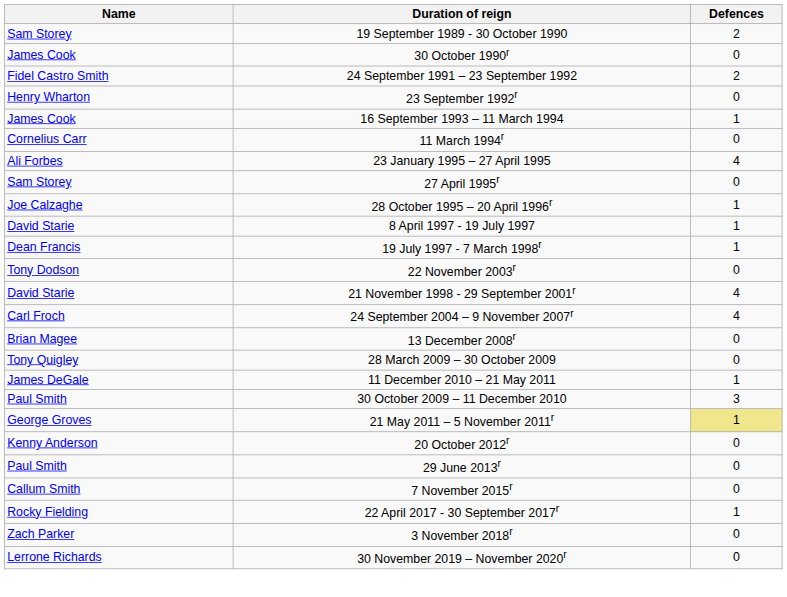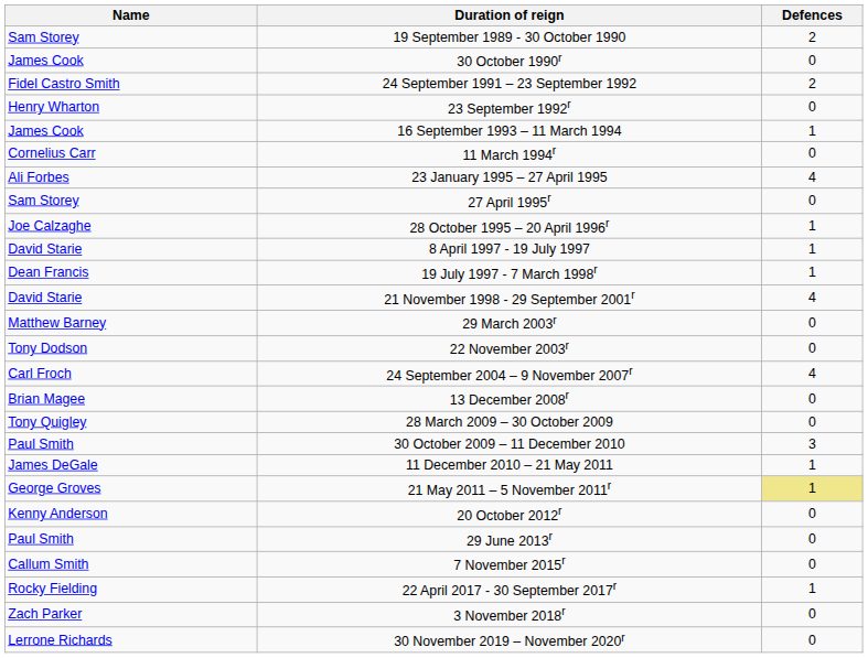 <table class="wikitable" width=80%>
 <tr>
 <th width=25%>Name</th>
 <th width=50%>Duration of reign</th>
 <th width=10%>Defences</th>
 </tr>
 <tr align=center>
 <td align=left><a href='#'>Sam Storey</a></td>
 <td>19 September 1989 - 30 October 1990</td>
 <td>2</td>
 </tr>
 <tr align=center>
 <td align=left><a href='#'>James Cook</a></td>
 <td>30 October 1990<sup>r</sup></td>
 <td>0</td>
 </tr>
 <tr align=center>
 <td align=left><a href='#'>Fidel Castro Smith</a></td>
 <td>24 September 1991 – 23 September 1992</td>
 <td>2</td>
 </tr>
 <tr align=center>
 <td align=left><a href='#'>Henry Wharton</a></td>
 <td>23 September 1992<sup>r</sup></td>
 <td>0</td>
 </tr>
 <tr align=center>
 <td align=left><a href='#'>James Cook</a></td>
 <td>16 September 1993 – 11 March 1994</td>
 <td>1</td>
 </tr>
 <tr align=center>
 <td align=left><a href='#'>Cornelius Carr</a></td>
 <td>11 March 1994<sup>r</sup></td>
 <td>0</td>
 </tr>
 <tr align=center>
 <td align=left><a href='#'>Ali Forbes</a></td>
 <td>23 January 1995 – 27 April 1995</td>
 <td>4</td>
 </tr>
 <tr align=center>
 <td align=left><a href='#'>Sam Storey</a></td>
 <td>27 April 1995<sup>r</sup></td>
 <td>0</td>
 </tr>
 <tr align=center>
 <td align=left><a href='#'>Joe Calzaghe</a></td>
 <td>28 October 1995 – 20 April 1996<sup>r</sup></td>
 <td>1</td>
 </tr>
 <tr align=center>
 <td align=left><a href='#'>David Starie</a></td>
 <td>8 April 1997 - 19 July 1997</td>
 <td>1</td>
 </tr>
 <tr align=center>
 <td align=left><a href='#'>Dean Francis</a></td>
 <td>19 July 1997 - 7 March 1998<sup>r</sup></td>
 <td>1</td>
 </tr>
 <tr align=center>
+<td align=left><a href='#'>David Starie</a></td>
+<td>21 November 1998 - 29 September 2001<sup>r</sup></td>
+<td>4</td>
+</tr>
+<tr align=center>
+<td align=left><a href='#'>Matthew Barney</a></td>
+<td>29 March 2003<sup>r</sup></td>
+<td>0</td>
+</tr>
+<tr align=center>
 <td align=left><a href='#'>Tony Dodson</a></td>
 <td>22 November 2003<sup>r</sup></td>
 <td>0</td>
-</tr>
-<tr align=center>
-<td align=left><a href='#'>David Starie</a></td>
-<td>21 November 1998 - 29 September 2001<sup>r</sup></td>
-<td>4</td>
 </tr>
 <tr align=center>
 <td align=left><a href='#'>Carl Froch</a></td>
 <td>24 September 2004 – 9 November 2007<sup>r</sup></td>
 <td>4</td>
 </tr>
 <tr align=center>
 <td align=left><a href='#'>Brian Magee</a></td>
 <td>13 December 2008<sup>r</sup></td>
 <td>0</td>
 </tr>
 <tr align=center>
 <td align=left><a href='#'>Tony Quigley</a></td>
 <td>28 March 2009 – 30 October 2009</td>
 <td>0</td>
 </tr>
 <tr align=center>
+<td align=left><a href='#'>Paul Smith</a></td>
+<td>30 October 2009  – 11 December 2010</td>
+<td>3</td>
+</tr>
+<tr align=center>
 <td align=left><a href='#'>James DeGale</a></td>
 <td>11 December 2010 – 21 May 2011</td>
 <td>1</td>
-</tr>
-<tr align=center>
-<td align=left><a href='#'>Paul Smith</a></td>
-<td>30 October 2009  – 11 December 2010</td>
-<td>3</td>
 </tr>
 <tr align=center>
 <td align=left><a href='#'>George Groves</a></td>
 <td>21 May 2011 – 5 November 2011<sup>r</sup></td>
 <td style="background: khaki;">1</td>
 </tr>
 <tr align=center>
 <td align=left><a href='#'>Kenny Anderson</a></td>
 <td>20 October 2012<sup>r</sup></td>
 <td>0</td>
 </tr>
 <tr align=center>
 <td align=left><a href='#'>Paul Smith</a></td>
 <td>29 June 2013<sup>r</sup></td>
 <td>0</td>
 </tr>
 <tr align=center>
 <td align=left><a href='#'>Callum Smith</a></td>
 <td>7 November 2015<sup>r</sup></td>
 <td>0</td>
 </tr>
 <tr align=center>
 <td align=left><a href='#'>Rocky Fielding</a></td>
 <td>22 April 2017 - 30 September 2017<sup>r</sup></td>
 <td>1</td>
 </tr>
 <tr align=center>
 <td align=left><a href='#'>Zach Parker</a></td>
 <td>3 November 2018<sup>r</sup></td>
 <td>0</td>
 </tr>
 <tr align=center>
 <td align=left><a href='#'>Lerrone Richards</a></td>
 <td>30 November 2019 – November 2020<sup>r</sup></td>
 <td>0</td>
 </tr>
 </table>
